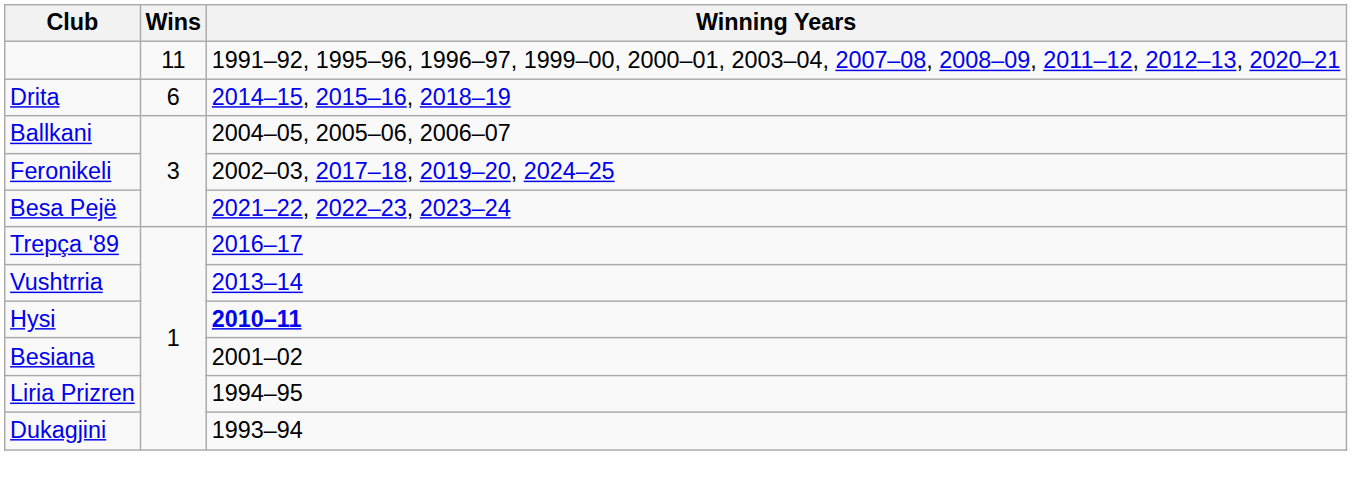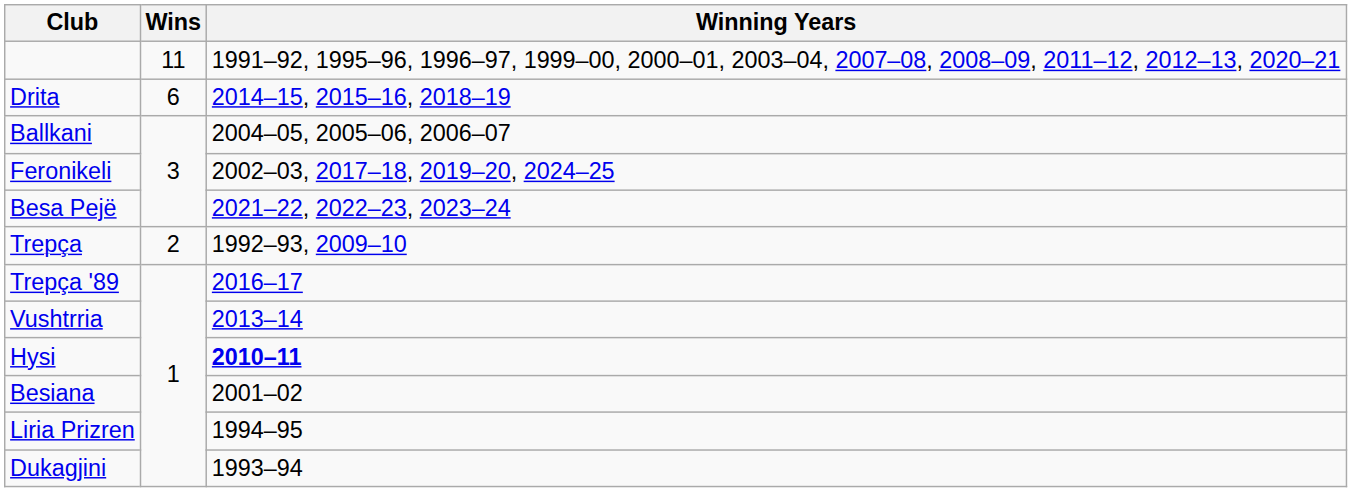 <table class="wikitable sortable">
 <tr>
 <th>Club</th>
 <th>Wins</th>
 <th>Winning Years</th>
 </tr>
 <tr>
 <td></td>
 <td style="text-align:center;">11</td>
 <td>1991–92, 1995–96, 1996–97, 1999–00, 2000–01, 2003–04, <a href='#'>2007–08</a>, <a href='#'>2008–09</a>, <a href='#'>2011–12</a>, <a href='#'>2012–13</a>, <a href='#'>2020–21</a></td>
 </tr>
 <tr>
 <td><a href='#'>Drita</a></td>
 <td style="text-align:center;">6</td>
 <td><a href='#'>2014–15</a>, <a href='#'>2015–16</a>, <a href='#'>2018–19</a></td>
 </tr>
 <tr>
 <td><a href='#'>Ballkani</a></td>
 <td style="text-align:center;" rowspan="3">3</td>
 <td>2004–05, 2005–06, 2006–07</td>
 </tr>
 <tr>
 <td><a href='#'>Feronikeli</a></td>
 <td>2002–03, <a href='#'>2017–18</a>, <a href='#'>2019–20</a>, <a href='#'>2024–25</a></td>
 </tr>
 <tr>
 <td><a href='#'>Besa Pejë</a></td>
 <td><a href='#'>2021–22</a>, <a href='#'>2022–23</a>, <a href='#'>2023–24</a></td>
 </tr>
 <tr>
+<td><a href='#'>Trepça</a></td>
+<td style="text-align:center;">2</td>
+<td>1992–93, <a href='#'>2009–10</a></td>
+</tr>
+<tr>
 <td><a href='#'>Trepça '89</a></td>
 <td style="text-align:center" rowspan="6">1</td>
 <td><a href='#'>2016–17</a></td>
 </tr>
 <tr>
 <td><a href='#'>Vushtrria</a></td>
 <td><a href='#'>2013–14</a></td>
 </tr>
 <tr>
 <td><a href='#'>Hysi</a></td>
 <td><strong><a href='#'>2010–11</a></strong></td>
 </tr>
 <tr>
 <td><a href='#'>Besiana</a></td>
 <td>2001–02</td>
 </tr>
 <tr>
 <td><a href='#'>Liria Prizren</a></td>
 <td>1994–95</td>
 </tr>
 <tr>
 <td><a href='#'>Dukagjini</a></td>
 <td>1993–94</td>
 </tr>
 </table>
